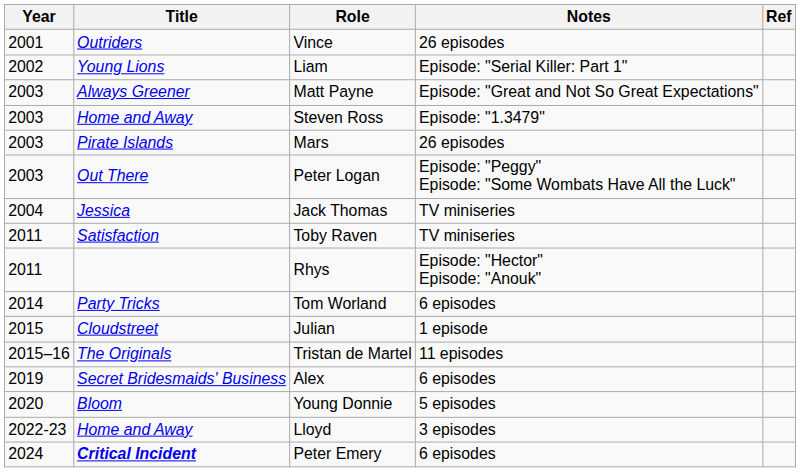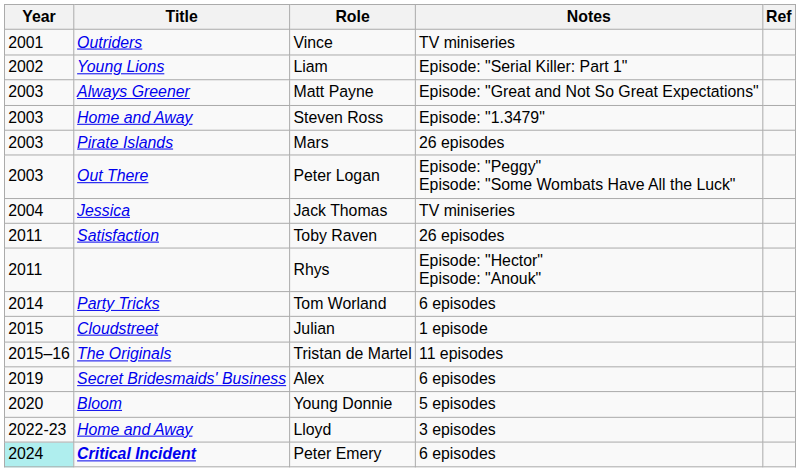 <table class="wikitable sortable">
 <tr>
 <th>Year</th>
 <th>Title</th>
 <th>Role</th>
 <th class="unsortable">Notes</th>
 <th>Ref</th>
 </tr>
 <tr>
 <td>2001</td>
 <td><em><a href='#'>Outriders</a></em></td>
 <td>Vince</td>
-<td>26 episodes</td>
+<td>TV miniseries</td>
 <td></td>
 </tr>
 <tr>
 <td>2002</td>
 <td><em><a href='#'>Young Lions</a></em></td>
 <td>Liam</td>
 <td>Episode: "Serial Killer: Part 1"</td>
 <td></td>
 </tr>
 <tr>
 <td>2003</td>
 <td><em><a href='#'>Always Greener</a></em></td>
 <td>Matt Payne</td>
 <td>Episode: "Great and Not So Great Expectations"</td>
 <td></td>
 </tr>
 <tr>
 <td>2003</td>
 <td><em><a href='#'>Home and Away</a></em></td>
 <td>Steven Ross</td>
 <td>Episode: "1.3479"</td>
 <td></td>
 </tr>
 <tr>
 <td>2003</td>
 <td><em><a href='#'>Pirate Islands</a></em></td>
 <td>Mars</td>
 <td>26 episodes</td>
 <td></td>
 </tr>
 <tr>
 <td>2003</td>
 <td><em><a href='#'>Out There</a></em></td>
 <td>Peter Logan</td>
 <td>Episode: "Peggy"<br>Episode: "Some Wombats Have All the Luck"</td>
 <td></td>
 </tr>
 <tr>
 <td>2004</td>
 <td><em><a href='#'>Jessica</a></em></td>
 <td>Jack Thomas</td>
 <td>TV miniseries</td>
 <td></td>
 </tr>
 <tr>
 <td>2011</td>
 <td><em><a href='#'>Satisfaction</a></em></td>
 <td>Toby Raven</td>
-<td>TV miniseries</td>
+<td>26 episodes</td>
 <td></td>
 </tr>
 <tr>
 <td>2011</td>
 <td><em></em></td>
 <td>Rhys</td>
 <td>Episode: "Hector"<br>Episode: "Anouk"</td>
 <td></td>
 </tr>
 <tr>
 <td>2014</td>
 <td><em><a href='#'>Party Tricks</a></em></td>
 <td>Tom Worland</td>
 <td>6 episodes</td>
 <td></td>
 </tr>
 <tr>
 <td>2015</td>
 <td><em><a href='#'>Cloudstreet</a></em></td>
 <td>Julian</td>
 <td>1 episode</td>
 <td></td>
 </tr>
 <tr>
 <td>2015–16</td>
 <td><em><a href='#'>The Originals</a></em></td>
 <td>Tristan de Martel</td>
 <td>11 episodes</td>
 <td></td>
 </tr>
 <tr>
 <td>2019</td>
 <td><em><a href='#'>Secret Bridesmaids' Business</a></em></td>
 <td>Alex</td>
 <td>6 episodes</td>
 <td></td>
 </tr>
 <tr>
 <td>2020</td>
 <td><em><a href='#'>Bloom</a></em></td>
 <td>Young Donnie</td>
 <td>5 episodes</td>
 <td></td>
 </tr>
 <tr>
 <td>2022-23</td>
 <td><em><a href='#'>Home and Away</a></em></td>
 <td>Lloyd</td>
 <td>3 episodes</td>
 <td></td>
 </tr>
 <tr>
-<td>2024</td>
+<td style="background: paleturquoise;">2024</td>
 <td><strong><em><a href='#'>Critical Incident</a></em></strong></td>
 <td>Peter Emery</td>
 <td>6 episodes</td>
 <td></td>
 </tr>
 </table>
